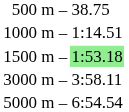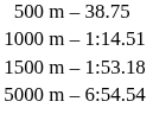 <table>
 <tr>
 <td align=right>500 m</td>
 <td>–</td>
 <td align=left>38.75</td>
 </tr>
 <tr>
 <td align=right>1000 m</td>
 <td>–</td>
 <td align=left>1:14.51</td>
 </tr>
 <tr>
 <td align=right>1500 m</td>
 <td>–</td>
-<td align=left style="background: lightgreen;">1:53.18</td>
-</tr>
-<tr>
-<td align=right>3000 m</td>
-<td>–</td>
-<td align=left>3:58.11</td>
+<td align=left>1:53.18</td>
 </tr>
 <tr>
 <td align=right>5000 m</td>
 <td>–</td>
 <td align=left>6:54.54</td>
 </tr>
 </table>
